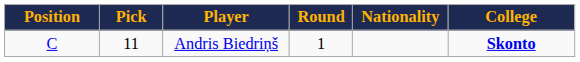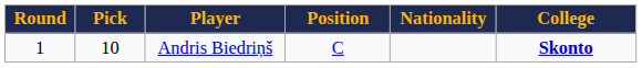 <table class="wikitable sortable sortable">
 <tr>
-<th style="background:#1D2951; color:#FFB300" width="15%">Position</th>
+<th style="background:#1D2951; color:#FFB300" width="10%">Round</th>
 <th style="background:#1D2951; color:#FFB300" width="10%">Pick</th>
 <th style="background:#1D2951; color:#FFB300" width="20%">Player</th>
-<th style="background:#1D2951; color:#FFB300" width="10%">Round</th>
+<th style="background:#1D2951; color:#FFB300" width="15%">Position</th>
 <th style="background:#1D2951; color:#FFB300" width="15%">Nationality</th>
 <th style="background:#1D2951; color:#FFB300" width="20%">College</th>
 </tr>
 <tr style="text-align: center">
+<td>1</td>
+<td>10</td>
+<td><a href='#'>Andris Biedriņš</a></td>
 <td><a href='#'>C</a></td>
-<td>11</td>
-<td><a href='#'>Andris Biedriņš</a></td>
-<td>1</td>
 <td></td>
 <td><strong> <a href='#'>Skonto</a></strong></td>
 </tr>
 </table>
